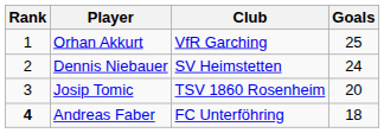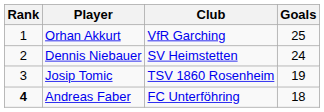 <table class="wikitable" style="text-align:center">
 <tr>
 <th>Rank</th>
 <th>Player</th>
 <th>Club</th>
 <th>Goals</th>
 </tr>
 <tr>
 <td>1</td>
 <td align="left"> <a href='#'>Orhan Akkurt</a></td>
 <td align="left"><a href='#'>VfR Garching</a></td>
 <td>25</td>
 </tr>
 <tr>
 <td>2</td>
 <td align="left"> <a href='#'>Dennis Niebauer</a></td>
 <td align="left"><a href='#'>SV Heimstetten</a></td>
 <td>24</td>
 </tr>
 <tr>
 <td>3</td>
 <td align="left"> <a href='#'>Josip Tomic</a></td>
 <td align="left"><a href='#'>TSV 1860 Rosenheim</a></td>
-<td>20</td>
+<td>19</td>
 </tr>
 <tr>
 <td><strong>4</strong></td>
 <td align="left"> <a href='#'>Andreas Faber</a></td>
 <td align="left"><a href='#'>FC Unterföhring</a></td>
 <td>18</td>
 </tr>
 </table>
